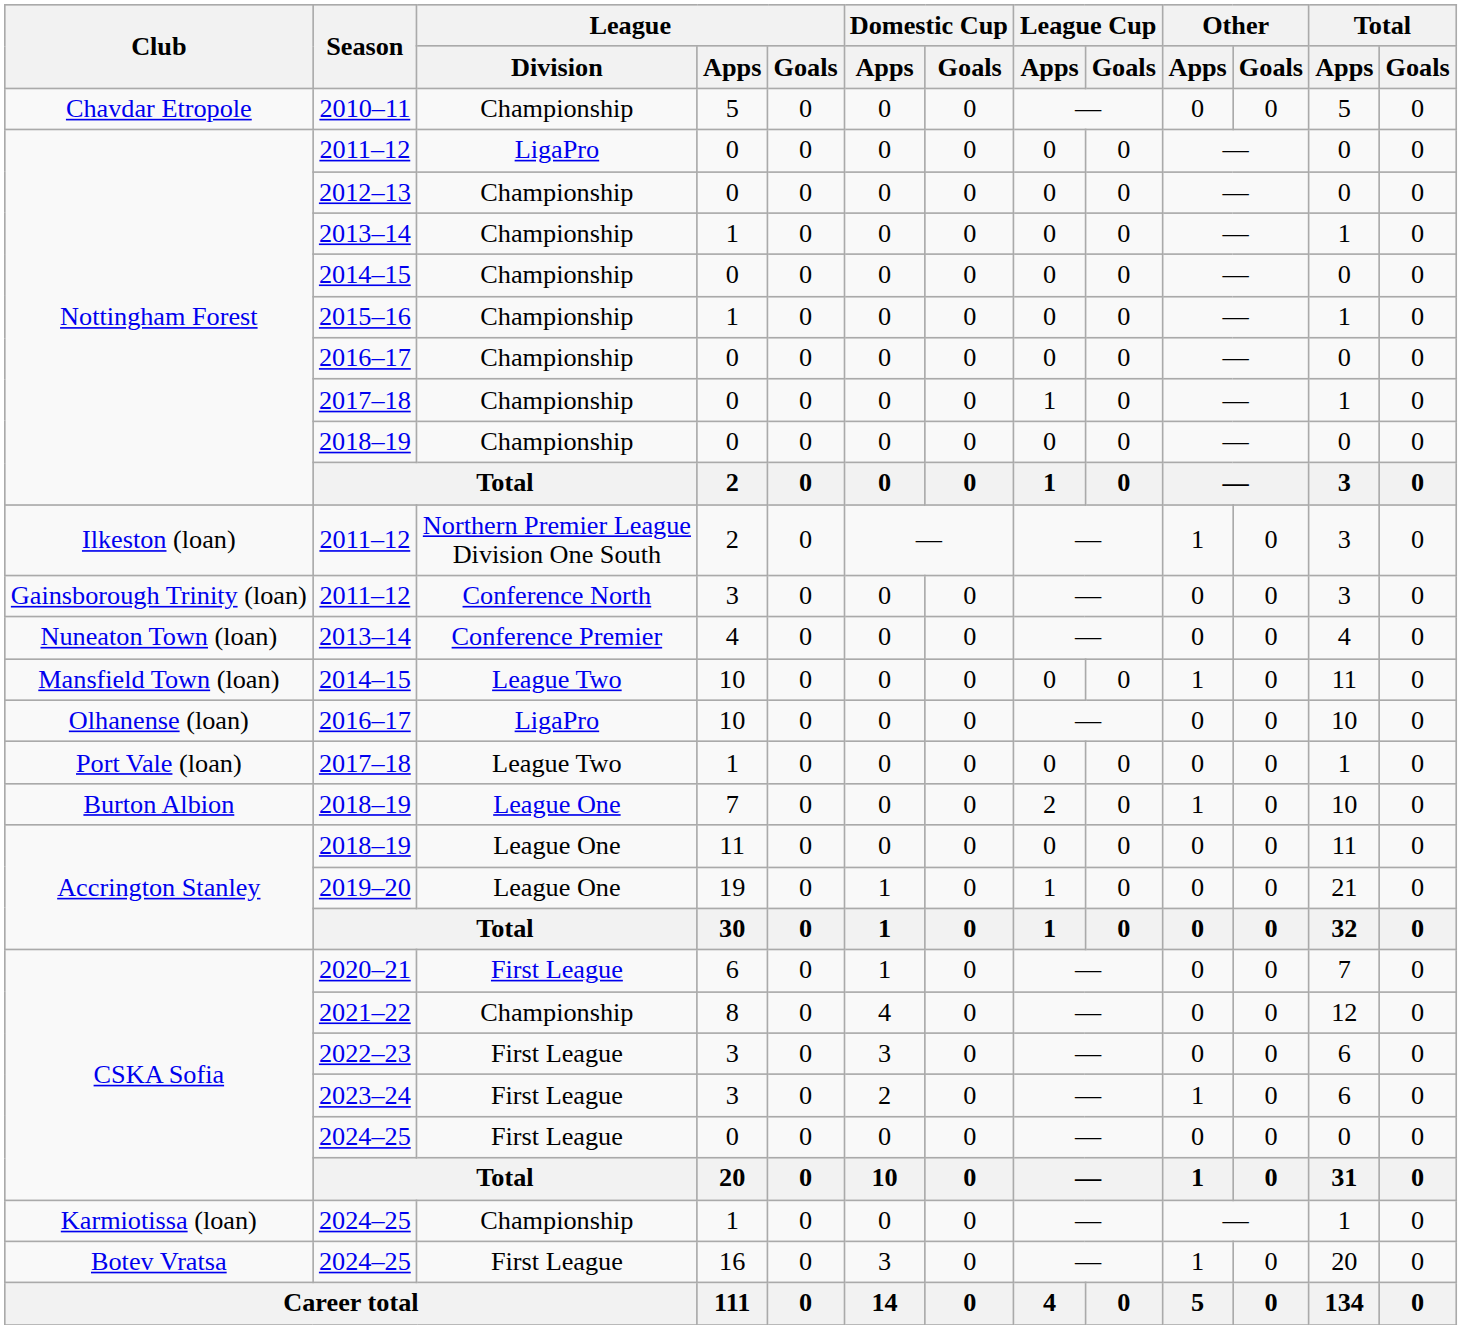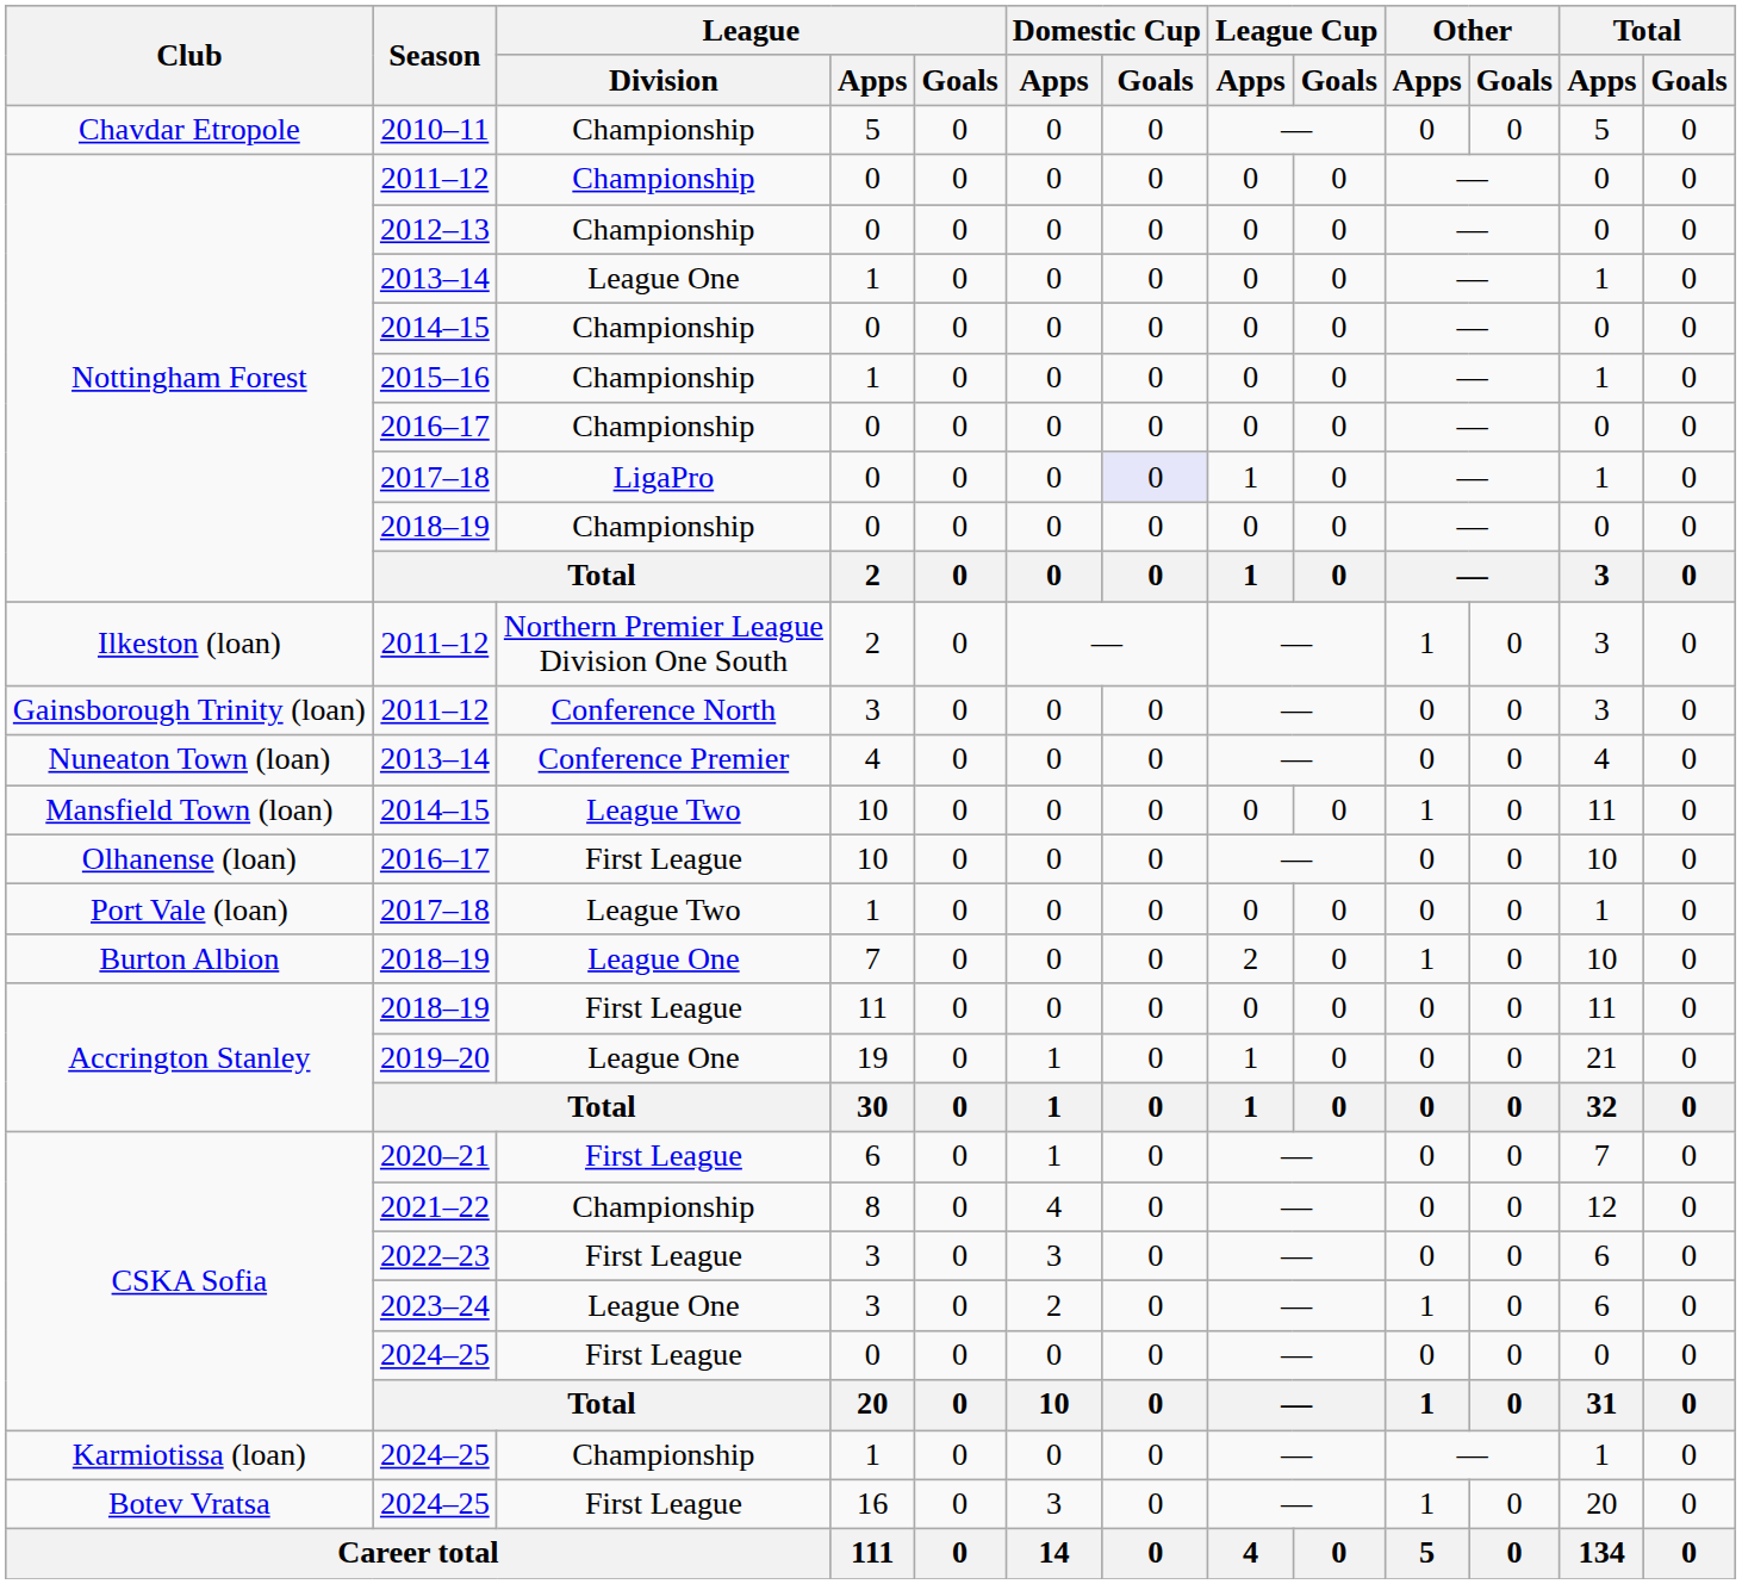 <table class="wikitable" style="text-align: center;">
 <tr>
 <th rowspan="2">Club</th>
 <th rowspan="2">Season</th>
 <th colspan="3">League</th>
 <th colspan="2">Domestic Cup</th>
 <th colspan="2">League Cup</th>
 <th colspan="2">Other</th>
 <th colspan="2">Total</th>
 </tr>
 <tr>
 <th>Division</th>
 <th>Apps</th>
 <th>Goals</th>
 <th>Apps</th>
 <th>Goals</th>
 <th>Apps</th>
 <th>Goals</th>
 <th>Apps</th>
 <th>Goals</th>
 <th>Apps</th>
 <th>Goals</th>
 </tr>
 <tr>
 <td><a href='#'>Chavdar Etropole</a></td>
 <td><a href='#'>2010–11</a></td>
 <td rowspan="1" valign="center">Championship</td>
 <td>5</td>
 <td>0</td>
 <td>0</td>
 <td>0</td>
 <td colspan="2">—</td>
 <td>0</td>
 <td>0</td>
 <td>5</td>
 <td>0</td>
 </tr>
 <tr>
 <td rowspan="9" valign="center"><a href='#'>Nottingham Forest</a></td>
 <td><a href='#'>2011–12</a></td>
-<td><a href='#'>LigaPro</a></td>
+<td rowspan="1" valign="center"><a href='#'>Championship</a></td>
 <td>0</td>
 <td>0</td>
 <td>0</td>
 <td>0</td>
 <td>0</td>
 <td>0</td>
 <td colspan="2">—</td>
 <td>0</td>
 <td>0</td>
 </tr>
 <tr>
 <td><a href='#'>2012–13</a></td>
 <td rowspan="1" valign="center">Championship</td>
 <td>0</td>
 <td>0</td>
 <td>0</td>
 <td>0</td>
 <td>0</td>
 <td>0</td>
 <td colspan="2">—</td>
 <td>0</td>
 <td>0</td>
 </tr>
 <tr>
 <td><a href='#'>2013–14</a></td>
-<td rowspan="1" valign="center">Championship</td>
+<td>League One</td>
 <td>1</td>
 <td>0</td>
 <td>0</td>
 <td>0</td>
 <td>0</td>
 <td>0</td>
 <td colspan="2">—</td>
 <td>1</td>
 <td>0</td>
 </tr>
 <tr>
 <td><a href='#'>2014–15</a></td>
 <td rowspan="1" valign="center">Championship</td>
 <td>0</td>
 <td>0</td>
 <td>0</td>
 <td>0</td>
 <td>0</td>
 <td>0</td>
 <td colspan="2">—</td>
 <td>0</td>
 <td>0</td>
 </tr>
 <tr>
 <td><a href='#'>2015–16</a></td>
 <td rowspan="1" valign="center">Championship</td>
 <td>1</td>
 <td>0</td>
 <td>0</td>
 <td>0</td>
 <td>0</td>
 <td>0</td>
 <td colspan="2">—</td>
 <td>1</td>
 <td>0</td>
 </tr>
 <tr>
 <td><a href='#'>2016–17</a></td>
 <td rowspan="1" valign="center">Championship</td>
 <td>0</td>
 <td>0</td>
 <td>0</td>
 <td>0</td>
 <td>0</td>
 <td>0</td>
 <td colspan="2">—</td>
 <td>0</td>
 <td>0</td>
 </tr>
 <tr>
 <td><a href='#'>2017–18</a></td>
-<td rowspan="1" valign="center">Championship</td>
+<td><a href='#'>LigaPro</a></td>
 <td>0</td>
 <td>0</td>
 <td>0</td>
-<td>0</td>
+<td style="background: lavender;">0</td>
 <td>1</td>
 <td>0</td>
 <td colspan="2">—</td>
 <td>1</td>
 <td>0</td>
 </tr>
 <tr>
 <td><a href='#'>2018–19</a></td>
 <td rowspan="1" valign="center">Championship</td>
 <td>0</td>
 <td>0</td>
 <td>0</td>
 <td>0</td>
 <td>0</td>
 <td>0</td>
 <td colspan="2">—</td>
 <td>0</td>
 <td>0</td>
 </tr>
 <tr>
 <th colspan="2">Total</th>
 <th>2</th>
 <th>0</th>
 <th>0</th>
 <th>0</th>
 <th>1</th>
 <th>0</th>
 <th colspan="2">—</th>
 <th>3</th>
 <th>0</th>
 </tr>
 <tr>
 <td><a href='#'>Ilkeston</a> (loan)</td>
 <td><a href='#'>2011–12</a></td>
 <td><a href='#'>Northern Premier League</a><br>Division One South</td>
 <td>2</td>
 <td>0</td>
 <td colspan="2">—</td>
 <td colspan="2">—</td>
 <td>1</td>
 <td>0</td>
 <td>3</td>
 <td>0</td>
 </tr>
 <tr>
 <td valign="center"><a href='#'>Gainsborough Trinity</a> (loan)</td>
 <td><a href='#'>2011–12</a></td>
 <td><a href='#'>Conference North</a></td>
 <td>3</td>
 <td>0</td>
 <td>0</td>
 <td>0</td>
 <td colspan="2">—</td>
 <td>0</td>
 <td>0</td>
 <td>3</td>
 <td>0</td>
 </tr>
 <tr>
 <td valign="center"><a href='#'>Nuneaton Town</a> (loan)</td>
 <td><a href='#'>2013–14</a></td>
 <td><a href='#'>Conference Premier</a></td>
 <td>4</td>
 <td>0</td>
 <td>0</td>
 <td>0</td>
 <td colspan="2">—</td>
 <td>0</td>
 <td>0</td>
 <td>4</td>
 <td>0</td>
 </tr>
 <tr>
 <td valign="center"><a href='#'>Mansfield Town</a> (loan)</td>
 <td><a href='#'>2014–15</a></td>
 <td><a href='#'>League Two</a></td>
 <td>10</td>
 <td>0</td>
 <td>0</td>
 <td>0</td>
 <td>0</td>
 <td>0</td>
 <td>1</td>
 <td>0</td>
 <td>11</td>
 <td>0</td>
 </tr>
 <tr>
 <td valign="center"><a href='#'>Olhanense</a> (loan)</td>
 <td><a href='#'>2016–17</a></td>
-<td><a href='#'>LigaPro</a></td>
+<td>First League</td>
 <td>10</td>
 <td>0</td>
 <td>0</td>
 <td>0</td>
 <td colspan="2">—</td>
 <td>0</td>
 <td>0</td>
 <td>10</td>
 <td>0</td>
 </tr>
 <tr>
 <td valign="center"><a href='#'>Port Vale</a> (loan)</td>
 <td><a href='#'>2017–18</a></td>
 <td>League Two</td>
 <td>1</td>
 <td>0</td>
 <td>0</td>
 <td>0</td>
 <td>0</td>
 <td>0</td>
 <td>0</td>
 <td>0</td>
 <td>1</td>
 <td>0</td>
 </tr>
 <tr>
 <td><a href='#'>Burton Albion</a></td>
 <td><a href='#'>2018–19</a></td>
 <td><a href='#'>League One</a></td>
 <td>7</td>
 <td>0</td>
 <td>0</td>
 <td>0</td>
 <td>2</td>
 <td>0</td>
 <td>1</td>
 <td>0</td>
 <td>10</td>
 <td>0</td>
 </tr>
 <tr>
 <td rowspan="3"><a href='#'>Accrington Stanley</a></td>
 <td><a href='#'>2018–19</a></td>
-<td>League One</td>
+<td>First League</td>
 <td>11</td>
 <td>0</td>
 <td>0</td>
 <td>0</td>
 <td>0</td>
 <td>0</td>
 <td>0</td>
 <td>0</td>
 <td>11</td>
 <td>0</td>
 </tr>
 <tr>
 <td><a href='#'>2019–20</a></td>
 <td>League One</td>
 <td>19</td>
 <td>0</td>
 <td>1</td>
 <td>0</td>
 <td>1</td>
 <td>0</td>
 <td>0</td>
 <td>0</td>
 <td>21</td>
 <td>0</td>
 </tr>
 <tr>
 <th colspan="2">Total</th>
 <th>30</th>
 <th>0</th>
 <th>1</th>
 <th>0</th>
 <th>1</th>
 <th>0</th>
 <th>0</th>
 <th>0</th>
 <th>32</th>
 <th>0</th>
 </tr>
 <tr>
 <td rowspan="6" valign="center"><a href='#'>CSKA Sofia</a></td>
 <td><a href='#'>2020–21</a></td>
 <td><a href='#'>First League</a></td>
 <td>6</td>
 <td>0</td>
 <td>1</td>
 <td>0</td>
 <td colspan="2">—</td>
 <td>0</td>
 <td>0</td>
 <td>7</td>
 <td>0</td>
 </tr>
 <tr>
 <td><a href='#'>2021–22</a></td>
 <td rowspan="1" valign="center">Championship</td>
 <td>8</td>
 <td>0</td>
 <td>4</td>
 <td>0</td>
 <td colspan="2">—</td>
 <td>0</td>
 <td>0</td>
 <td>12</td>
 <td>0</td>
 </tr>
 <tr>
 <td><a href='#'>2022–23</a></td>
 <td>First League</td>
 <td>3</td>
 <td>0</td>
 <td>3</td>
 <td>0</td>
 <td colspan="2">—</td>
 <td>0</td>
 <td>0</td>
 <td>6</td>
 <td>0</td>
 </tr>
 <tr>
 <td><a href='#'>2023–24</a></td>
-<td>First League</td>
+<td>League One</td>
 <td>3</td>
 <td>0</td>
 <td>2</td>
 <td>0</td>
 <td colspan="2">—</td>
 <td>1</td>
 <td>0</td>
 <td>6</td>
 <td>0</td>
 </tr>
 <tr>
 <td><a href='#'>2024–25</a></td>
 <td>First League</td>
 <td>0</td>
 <td>0</td>
 <td>0</td>
 <td>0</td>
 <td colspan="2">—</td>
 <td>0</td>
 <td>0</td>
 <td>0</td>
 <td>0</td>
 </tr>
 <tr>
 <th colspan="2">Total</th>
 <th>20</th>
 <th>0</th>
 <th>10</th>
 <th>0</th>
 <th colspan="2">—</th>
 <th>1</th>
 <th>0</th>
 <th>31</th>
 <th>0</th>
 </tr>
 <tr>
 <td valign="center"><a href='#'>Karmiotissa</a> (loan)</td>
 <td><a href='#'>2024–25</a></td>
 <td rowspan="1" valign="center">Championship</td>
 <td>1</td>
 <td>0</td>
 <td>0</td>
 <td>0</td>
 <td colspan="2">—</td>
 <td colspan="2">—</td>
 <td>1</td>
 <td>0</td>
 </tr>
 <tr>
 <td valign="center"><a href='#'>Botev Vratsa</a></td>
 <td><a href='#'>2024–25</a></td>
 <td>First League</td>
 <td>16</td>
 <td>0</td>
 <td>3</td>
 <td>0</td>
 <td colspan="2">—</td>
 <td>1</td>
 <td>0</td>
 <td>20</td>
 <td>0</td>
 </tr>
 <tr>
 <th colspan="3">Career total</th>
 <th>111</th>
 <th>0</th>
 <th>14</th>
 <th>0</th>
 <th>4</th>
 <th>0</th>
 <th>5</th>
 <th>0</th>
 <th>134</th>
 <th>0</th>
 </tr>
 </table>
